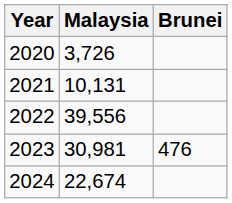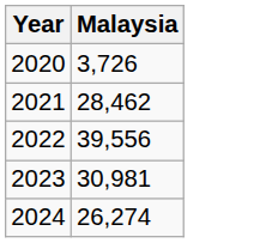 <table class="wikitable">
 <tr>
 <th>Year</th>
 <th>Malaysia</th>
-<th>Brunei</th>
 </tr>
 <tr>
 <td>2020</td>
 <td>3,726</td>
-<td></td>
 </tr>
 <tr>
 <td>2021</td>
-<td>10,131</td>
-<td></td>
+<td>28,462</td>
 </tr>
 <tr>
 <td>2022</td>
 <td>39,556</td>
-<td></td>
 </tr>
 <tr>
 <td>2023</td>
 <td>30,981</td>
-<td>476</td>
 </tr>
 <tr>
 <td>2024</td>
-<td>22,674</td>
-<td></td>
+<td>26,274</td>
 </tr>
 </table>
